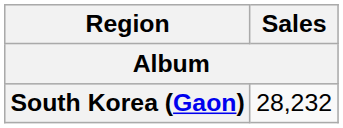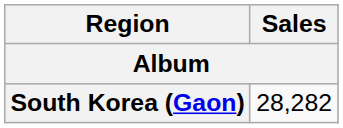 <table class="wikitable plainrowheaders" style="text-align:center;">
 <tr>
 <th>Region</th>
 <th>Sales</th>
 </tr>
 <tr>
 <th colspan="2">Album</th>
 </tr>
 <tr>
 <th scope=row>South Korea (<a href='#'>Gaon</a>)</th>
-<td>28,232</td>
+<td>28,282</td>
 </tr>
 </table>
